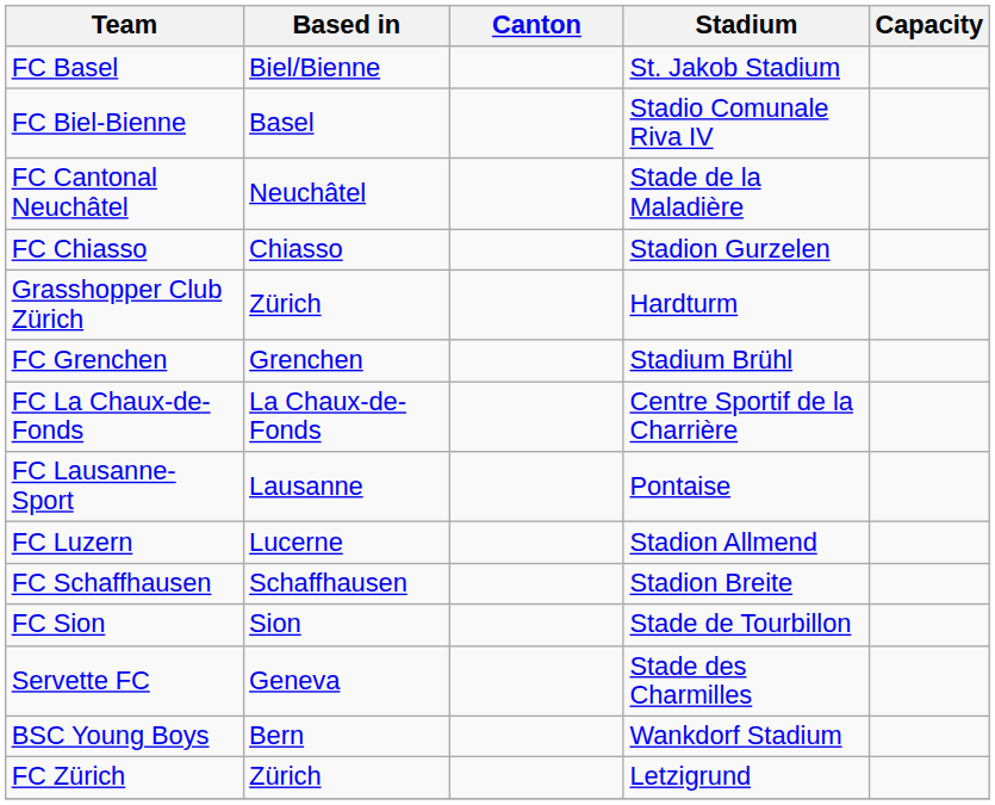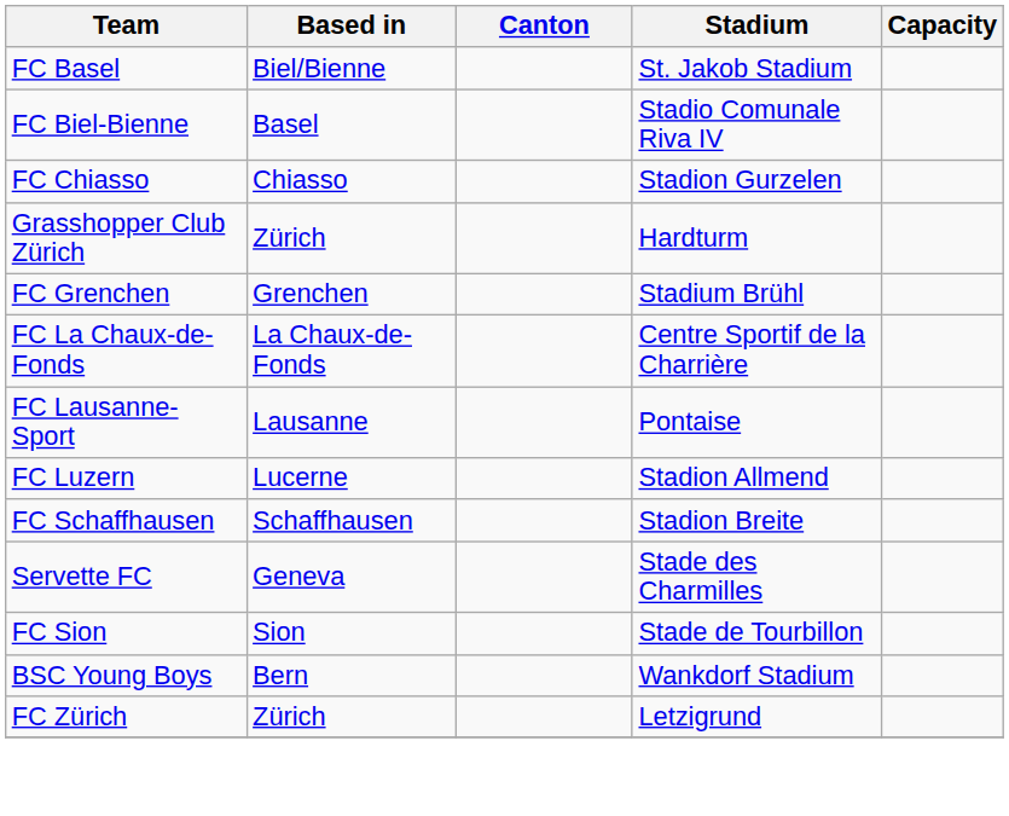 <table class="wikitable sortable" style="text-align: left;">
 <tr>
 <th>Team</th>
 <th>Based in</th>
 <th width="100"><a href='#'>Canton</a></th>
 <th>Stadium</th>
 <th>Capacity</th>
 </tr>
 <tr>
 <td><a href='#'>FC Basel</a></td>
 <td><a href='#'>Biel/Bienne</a></td>
 <td></td>
 <td><a href='#'>St. Jakob Stadium</a></td>
 <td></td>
 </tr>
 <tr>
 <td><a href='#'>FC Biel-Bienne</a></td>
 <td><a href='#'>Basel</a></td>
 <td></td>
 <td><a href='#'>Stadio Comunale Riva IV</a></td>
-<td></td>
-</tr>
-<tr>
-<td><a href='#'>FC Cantonal Neuchâtel</a></td>
-<td><a href='#'>Neuchâtel</a></td>
-<td></td>
-<td><a href='#'>Stade de la Maladière</a></td>
 <td></td>
 </tr>
 <tr>
 <td><a href='#'>FC Chiasso</a></td>
 <td><a href='#'>Chiasso</a></td>
 <td></td>
 <td><a href='#'>Stadion Gurzelen</a></td>
 <td></td>
 </tr>
 <tr>
 <td><a href='#'>Grasshopper Club Zürich</a></td>
 <td><a href='#'>Zürich</a></td>
 <td></td>
 <td><a href='#'>Hardturm</a></td>
 <td></td>
 </tr>
 <tr>
 <td><a href='#'>FC Grenchen</a></td>
 <td><a href='#'>Grenchen</a></td>
 <td></td>
 <td><a href='#'>Stadium Brühl</a></td>
 <td></td>
 </tr>
 <tr>
 <td><a href='#'>FC La Chaux-de-Fonds</a></td>
 <td><a href='#'>La Chaux-de-Fonds</a></td>
 <td></td>
 <td><a href='#'>Centre Sportif de la Charrière</a></td>
 <td></td>
 </tr>
 <tr>
 <td><a href='#'>FC Lausanne-Sport</a></td>
 <td><a href='#'>Lausanne</a></td>
 <td></td>
 <td><a href='#'>Pontaise</a></td>
 <td></td>
 </tr>
 <tr>
 <td><a href='#'>FC Luzern</a></td>
 <td><a href='#'>Lucerne</a></td>
 <td></td>
 <td><a href='#'>Stadion Allmend</a></td>
 <td></td>
 </tr>
 <tr>
 <td><a href='#'>FC Schaffhausen</a></td>
 <td><a href='#'>Schaffhausen</a></td>
 <td></td>
 <td><a href='#'>Stadion Breite</a></td>
 <td></td>
 </tr>
 <tr>
+<td><a href='#'>Servette FC</a></td>
+<td><a href='#'>Geneva</a></td>
+<td></td>
+<td><a href='#'>Stade des Charmilles</a></td>
+<td></td>
+</tr>
+<tr>
 <td><a href='#'>FC Sion</a></td>
 <td><a href='#'>Sion</a></td>
 <td></td>
 <td><a href='#'>Stade de Tourbillon</a></td>
-<td></td>
-</tr>
-<tr>
-<td><a href='#'>Servette FC</a></td>
-<td><a href='#'>Geneva</a></td>
-<td></td>
-<td><a href='#'>Stade des Charmilles</a></td>
 <td></td>
 </tr>
 <tr>
 <td><a href='#'>BSC Young Boys</a></td>
 <td><a href='#'>Bern</a></td>
 <td></td>
 <td><a href='#'>Wankdorf Stadium</a></td>
 <td></td>
 </tr>
 <tr>
 <td><a href='#'>FC Zürich</a></td>
 <td><a href='#'>Zürich</a></td>
 <td></td>
 <td><a href='#'>Letzigrund</a></td>
 <td></td>
 </tr>
 <tr>
 </tr>
 </table>
